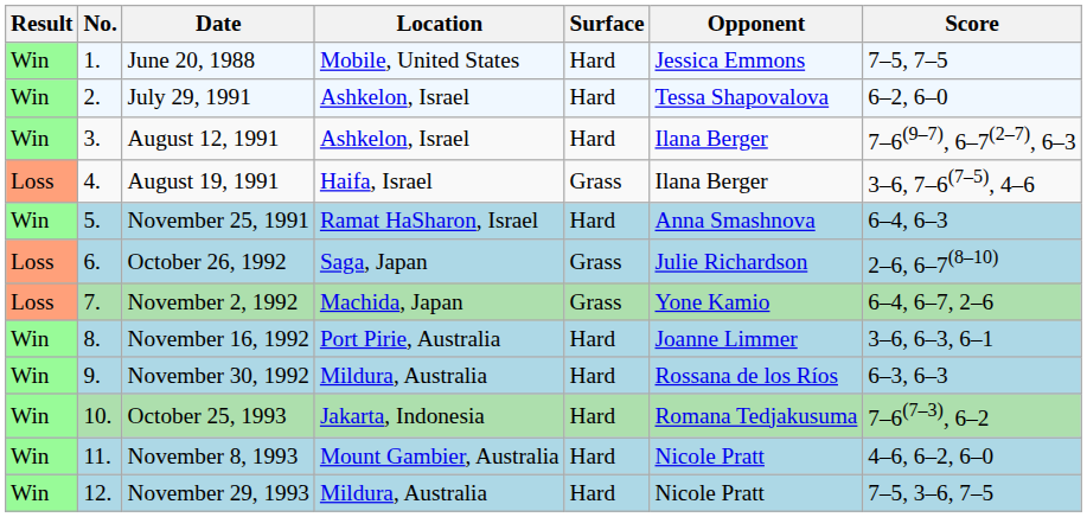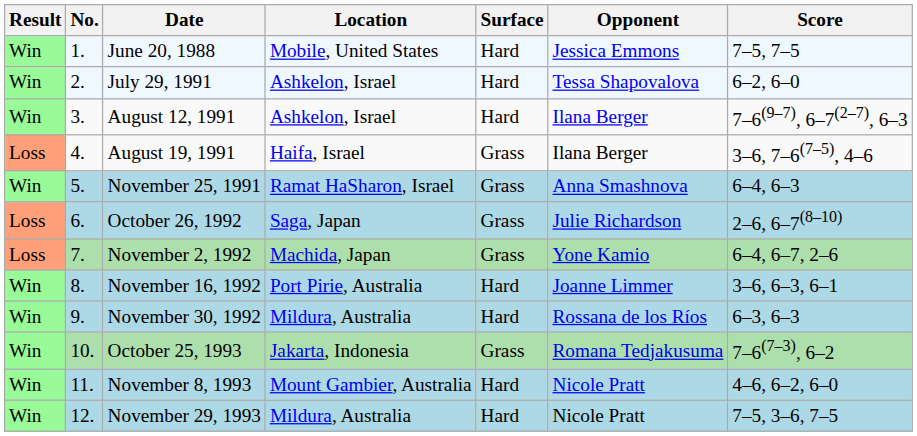 <table class="sortable wikitable" style=font-size:97%>
 <tr>
 <th>Result</th>
 <th>No.</th>
 <th>Date</th>
 <th>Location</th>
 <th>Surface</th>
 <th>Opponent</th>
 <th class="unsortable">Score</th>
 </tr>
 <tr bgcolor="#f0f8ff">
 <td style="background:#98fb98;">Win</td>
 <td>1.</td>
 <td>June 20, 1988</td>
 <td><a href='#'>Mobile</a>, United States</td>
 <td>Hard</td>
 <td> <a href='#'>Jessica Emmons</a></td>
 <td>7–5, 7–5</td>
 </tr>
 <tr bgcolor="#f0f8ff">
 <td style="background:#98fb98;">Win</td>
 <td>2.</td>
 <td>July 29, 1991</td>
 <td><a href='#'>Ashkelon</a>, Israel</td>
 <td>Hard</td>
 <td> <a href='#'>Tessa Shapovalova</a></td>
 <td>6–2, 6–0</td>
 </tr>
 <tr>
 <td style="background:#98fb98;">Win</td>
 <td>3.</td>
 <td>August 12, 1991</td>
 <td><a href='#'>Ashkelon</a>, Israel</td>
 <td>Hard</td>
 <td> <a href='#'>Ilana Berger</a></td>
 <td>7–6<sup>(9–7)</sup>, 6–7<sup>(2–7)</sup>, 6–3</td>
 </tr>
 <tr>
 <td style="background:#ffa07a;">Loss</td>
 <td>4.</td>
 <td>August 19, 1991</td>
 <td><a href='#'>Haifa</a>, Israel</td>
 <td>Grass</td>
 <td> Ilana Berger</td>
 <td>3–6, 7–6<sup>(7–5)</sup>, 4–6</td>
 </tr>
 <tr style="background:lightblue;">
 <td style="background:#98fb98;">Win</td>
 <td>5.</td>
 <td>November 25, 1991</td>
 <td><a href='#'>Ramat HaSharon</a>, Israel</td>
-<td>Hard</td>
+<td>Grass</td>
 <td> <a href='#'>Anna Smashnova</a></td>
 <td>6–4, 6–3</td>
 </tr>
 <tr style="background:lightblue;">
 <td style="background:#ffa07a;">Loss</td>
 <td>6.</td>
 <td>October 26, 1992</td>
 <td><a href='#'>Saga</a>, Japan</td>
 <td>Grass</td>
 <td> <a href='#'>Julie Richardson</a></td>
 <td>2–6, 6–7<sup>(8–10)</sup></td>
 </tr>
 <tr style="background:#addfad;">
 <td style="background:#ffa07a;">Loss</td>
 <td>7.</td>
 <td>November 2, 1992</td>
 <td><a href='#'>Machida</a>, Japan</td>
 <td>Grass</td>
 <td> <a href='#'>Yone Kamio</a></td>
 <td>6–4, 6–7, 2–6</td>
 </tr>
 <tr style="background:lightblue;">
 <td style="background:#98fb98;">Win</td>
 <td>8.</td>
 <td>November 16, 1992</td>
 <td><a href='#'>Port Pirie</a>, Australia</td>
 <td>Hard</td>
 <td> <a href='#'>Joanne Limmer</a></td>
 <td>3–6, 6–3, 6–1</td>
 </tr>
 <tr bgcolor=lightblue>
 <td style="background:#98fb98;">Win</td>
 <td>9.</td>
 <td>November 30, 1992</td>
 <td><a href='#'>Mildura</a>, Australia</td>
 <td>Hard</td>
 <td> <a href='#'>Rossana de los Ríos</a></td>
 <td>6–3, 6–3</td>
 </tr>
 <tr style="background:#addfad;">
 <td style="background:#98fb98;">Win</td>
 <td>10.</td>
 <td>October 25, 1993</td>
 <td><a href='#'>Jakarta</a>, Indonesia</td>
-<td>Hard</td>
+<td>Grass</td>
 <td> <a href='#'>Romana Tedjakusuma</a></td>
 <td>7–6<sup>(7–3)</sup>, 6–2</td>
 </tr>
 <tr bgcolor="lightblue">
 <td style="background:#98fb98;">Win</td>
 <td>11.</td>
 <td>November 8, 1993</td>
 <td><a href='#'>Mount Gambier</a>, Australia</td>
 <td>Hard</td>
 <td> <a href='#'>Nicole Pratt</a></td>
 <td>4–6, 6–2, 6–0</td>
 </tr>
 <tr bgcolor="lightblue">
 <td style="background:#98fb98;">Win</td>
 <td>12.</td>
 <td>November 29, 1993</td>
 <td><a href='#'>Mildura</a>, Australia</td>
 <td>Hard</td>
 <td> Nicole Pratt</td>
 <td>7–5, 3–6, 7–5</td>
 </tr>
 </table>
